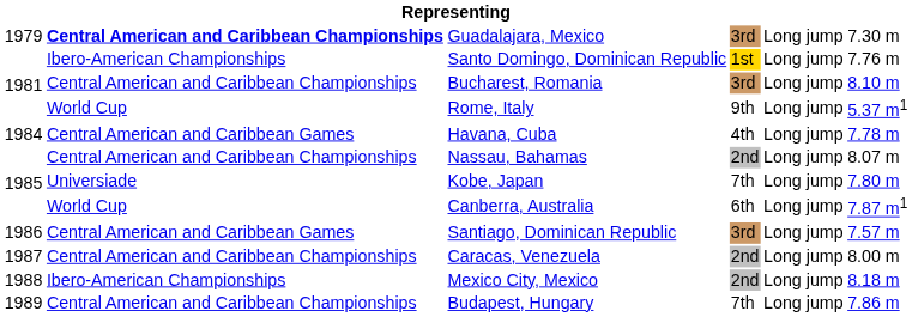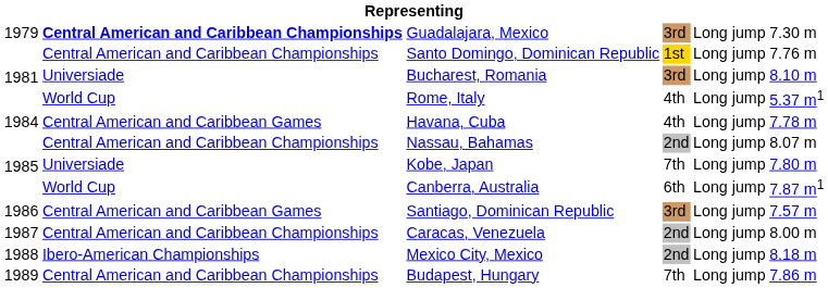 <table>
 <tr>
 <th colspan=6>Representing </th>
 </tr>
 <tr>
 <td>1979</td>
 <td><strong><a href='#'>Central American and Caribbean Championships</a></strong></td>
 <td><a href='#'>Guadalajara, Mexico</a></td>
 <td bgcolor=cc9966>3rd</td>
 <td>Long jump</td>
 <td>7.30 m</td>
 </tr>
 <tr>
 <td rowspan=3>1981</td>
-<td><a href='#'>Ibero-American Championships</a></td>
+<td><a href='#'>Central American and Caribbean Championships</a></td>
 <td><a href='#'>Santo Domingo, Dominican Republic</a></td>
 <td bgcolor=gold>1st</td>
 <td>Long jump</td>
 <td>7.76 m</td>
 </tr>
 <tr>
-<td><a href='#'>Central American and Caribbean Championships</a></td>
+<td><a href='#'>Universiade</a></td>
 <td><a href='#'>Bucharest, Romania</a></td>
 <td bgcolor=cc9966>3rd</td>
 <td>Long jump</td>
 <td><a href='#'>8.10 m</a></td>
 </tr>
 <tr>
 <td><a href='#'>World Cup</a></td>
 <td><a href='#'>Rome, Italy</a></td>
-<td>9th</td>
+<td>4th</td>
 <td>Long jump</td>
 <td><a href='#'>5.37 m</a><sup>1</sup></td>
 </tr>
 <tr>
 <td>1984</td>
 <td><a href='#'>Central American and Caribbean Games</a></td>
 <td><a href='#'>Havana, Cuba</a></td>
 <td>4th</td>
 <td>Long jump</td>
 <td><a href='#'>7.78 m</a></td>
 </tr>
 <tr>
 <td rowspan=3>1985</td>
 <td><a href='#'>Central American and Caribbean Championships</a></td>
 <td><a href='#'>Nassau, Bahamas</a></td>
 <td bgcolor=silver>2nd</td>
 <td>Long jump</td>
 <td>8.07 m</td>
 </tr>
 <tr>
 <td><a href='#'>Universiade</a></td>
 <td><a href='#'>Kobe, Japan</a></td>
 <td>7th</td>
 <td>Long jump</td>
 <td><a href='#'>7.80 m</a></td>
 </tr>
 <tr>
 <td><a href='#'>World Cup</a></td>
 <td><a href='#'>Canberra, Australia</a></td>
 <td>6th</td>
 <td>Long jump</td>
 <td><a href='#'>7.87 m</a><sup>1</sup></td>
 </tr>
 <tr>
 <td>1986</td>
 <td><a href='#'>Central American and Caribbean Games</a></td>
 <td><a href='#'>Santiago, Dominican Republic</a></td>
 <td bgcolor=cc9966>3rd</td>
 <td>Long jump</td>
 <td><a href='#'>7.57 m</a></td>
 </tr>
 <tr>
 <td>1987</td>
 <td><a href='#'>Central American and Caribbean Championships</a></td>
 <td><a href='#'>Caracas, Venezuela</a></td>
 <td bgcolor=silver>2nd</td>
 <td>Long jump</td>
 <td>8.00 m</td>
 </tr>
 <tr>
 <td>1988</td>
 <td><a href='#'>Ibero-American Championships</a></td>
 <td><a href='#'>Mexico City, Mexico</a></td>
 <td bgcolor=silver>2nd</td>
 <td>Long jump</td>
 <td><a href='#'>8.18 m</a></td>
 </tr>
 <tr>
 <td>1989</td>
 <td><a href='#'>Central American and Caribbean Championships</a></td>
 <td><a href='#'>Budapest, Hungary</a></td>
 <td>7th</td>
 <td>Long jump</td>
 <td><a href='#'>7.86 m</a></td>
 </tr>
 </table>
